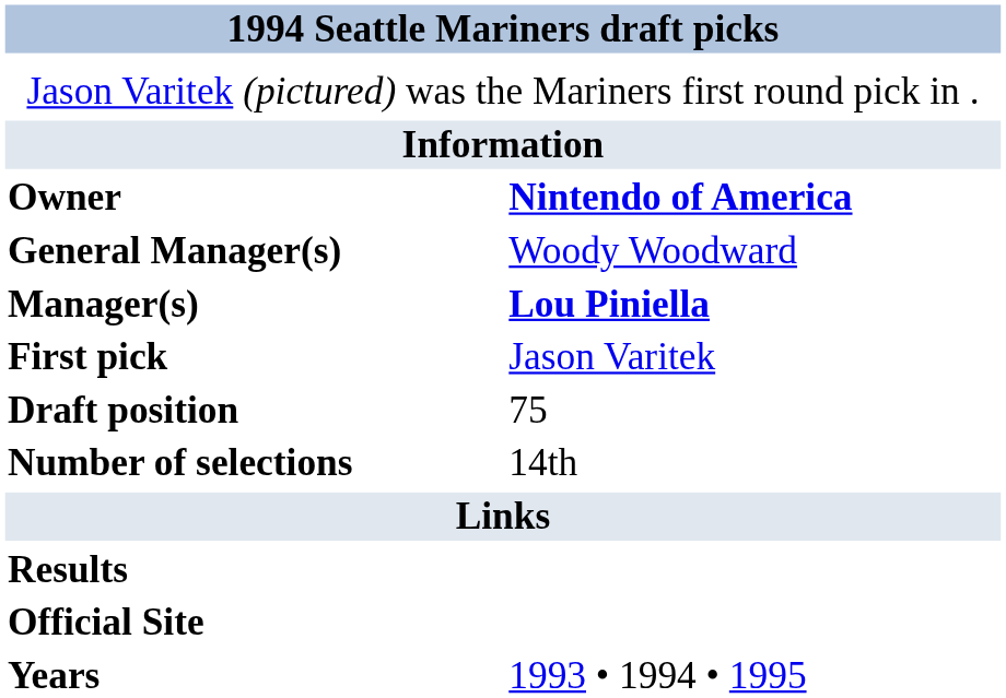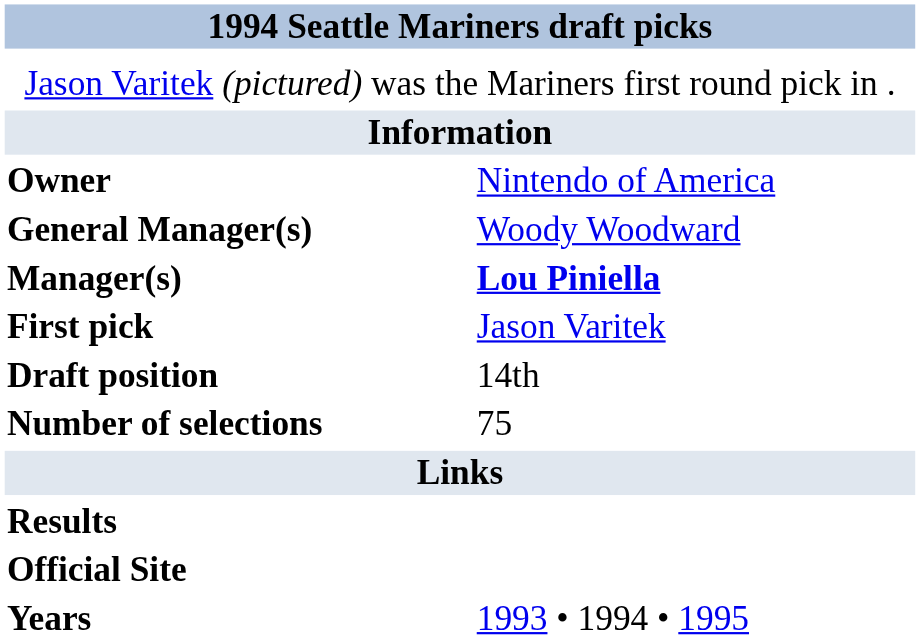 <table class="toccolours" style="float: right; clear: right; margin: 0 0 1em 1em; width: 26em;">
 <tr style="text-align:center;">
 <th colspan="2" style="text-align: center; background-color: LightSteelBlue;">1994 Seattle Mariners draft picks</th>
 </tr>
 <tr>
 <td colspan="2" style="text-align: center"></td>
 </tr>
 <tr>
 <td colspan="2" style="text-align: center"><a href='#'>Jason Varitek</a> <em>(pictured)</em> was the Mariners first round pick in .</td>
 </tr>
 <tr>
 <th style="background: #E0E7EF;" colspan="2">Information</th>
 </tr>
 <tr>
 <td><strong>Owner</strong></td>
-<td><strong><a href='#'>Nintendo of America</a></strong></td>
+<td><a href='#'>Nintendo of America</a></td>
 </tr>
 <tr>
 <td style="vertical-align: top;"><strong>General Manager(s)</strong></td>
 <td><a href='#'>Woody Woodward</a></td>
 </tr>
 <tr>
 <td style="vertical-align: top;"><strong>Manager(s)</strong></td>
 <td><strong><a href='#'>Lou Piniella</a></strong></td>
 </tr>
 <tr>
 <td style="vertical-align: top;"><strong>First pick</strong></td>
 <td><a href='#'>Jason Varitek</a></td>
 </tr>
 <tr>
 <td style="vertical-align: top;"><strong>Draft position</strong></td>
-<td>75</td>
+<td>14th</td>
 </tr>
 <tr>
 <td style="vertical-align: middle;"><strong>Number of selections</strong></td>
-<td>14th</td>
+<td>75</td>
 </tr>
 <tr>
 <th style="background: #E0E7EF;" colspan="2">Links</th>
 </tr>
 <tr>
 <td style="vertical-align: top;"><strong>Results</strong></td>
 <td></td>
 </tr>
 <tr>
 <td style="vertical-align: top;"><strong>Official Site</strong></td>
 <td></td>
 </tr>
 <tr>
 <td style="vertical-align: top;"><strong>Years</strong></td>
 <td><a href='#'>1993</a> • 1994 • <a href='#'>1995</a></td>
 </tr>
 </table>
